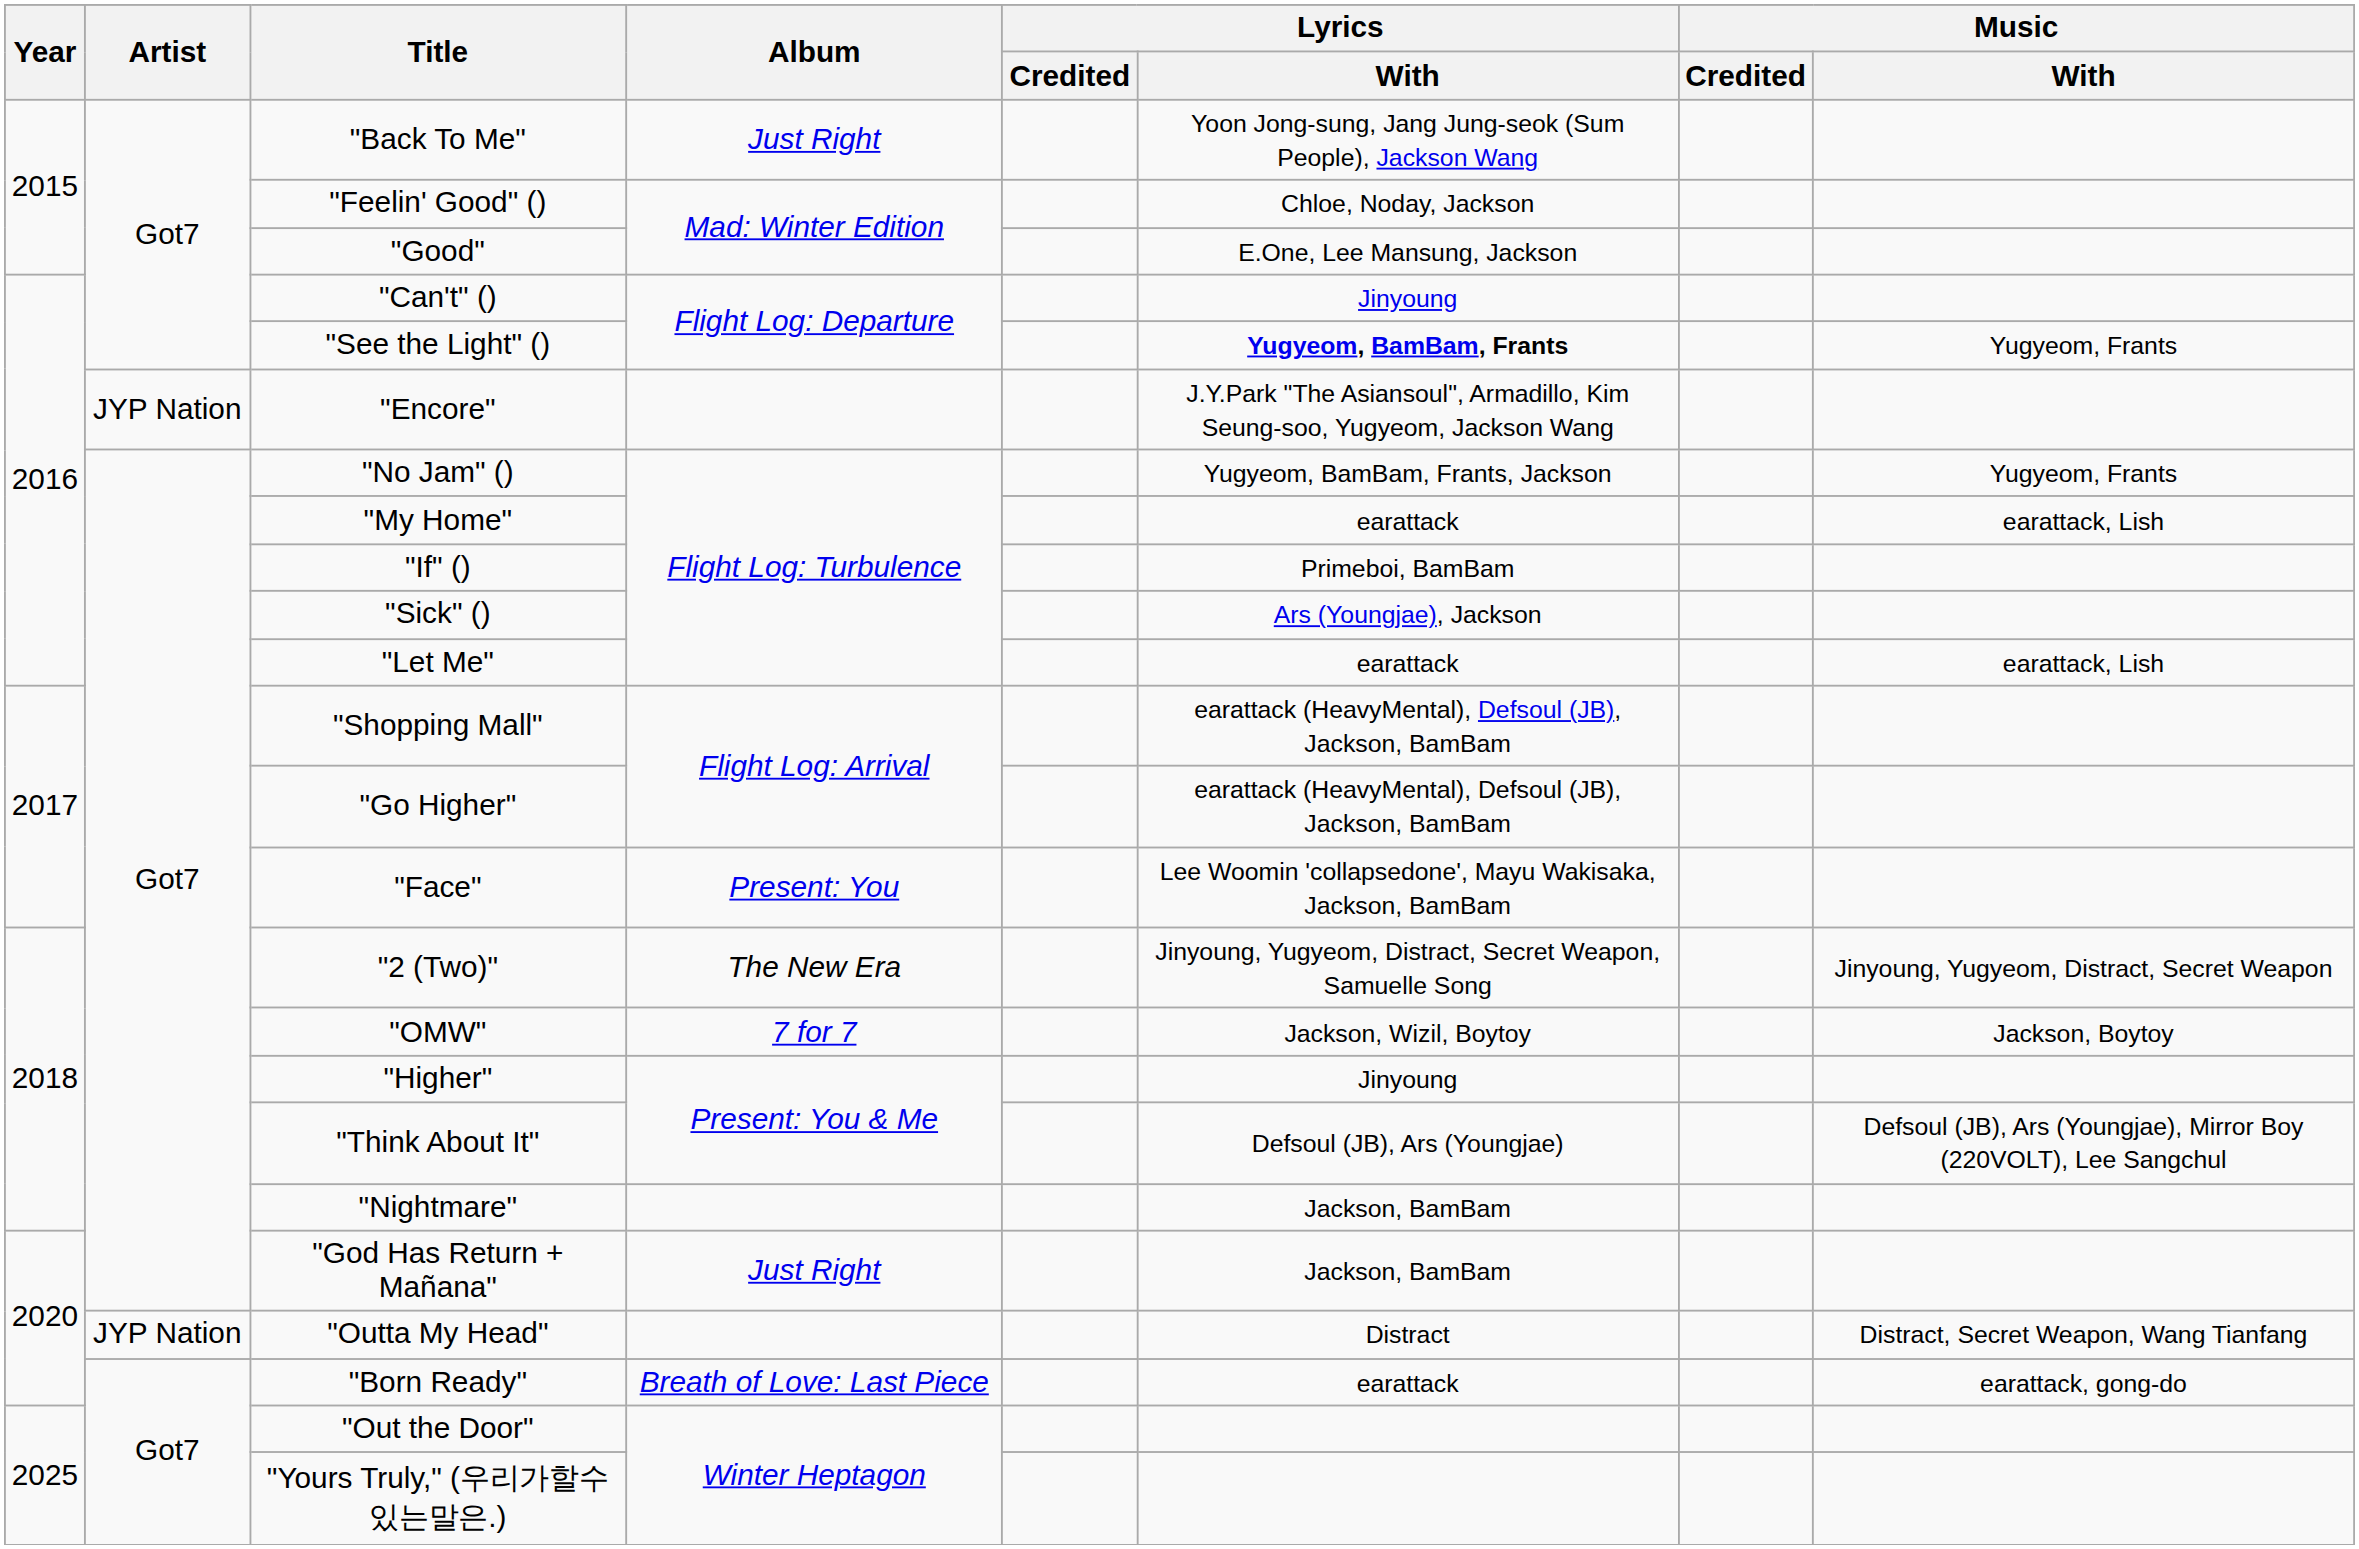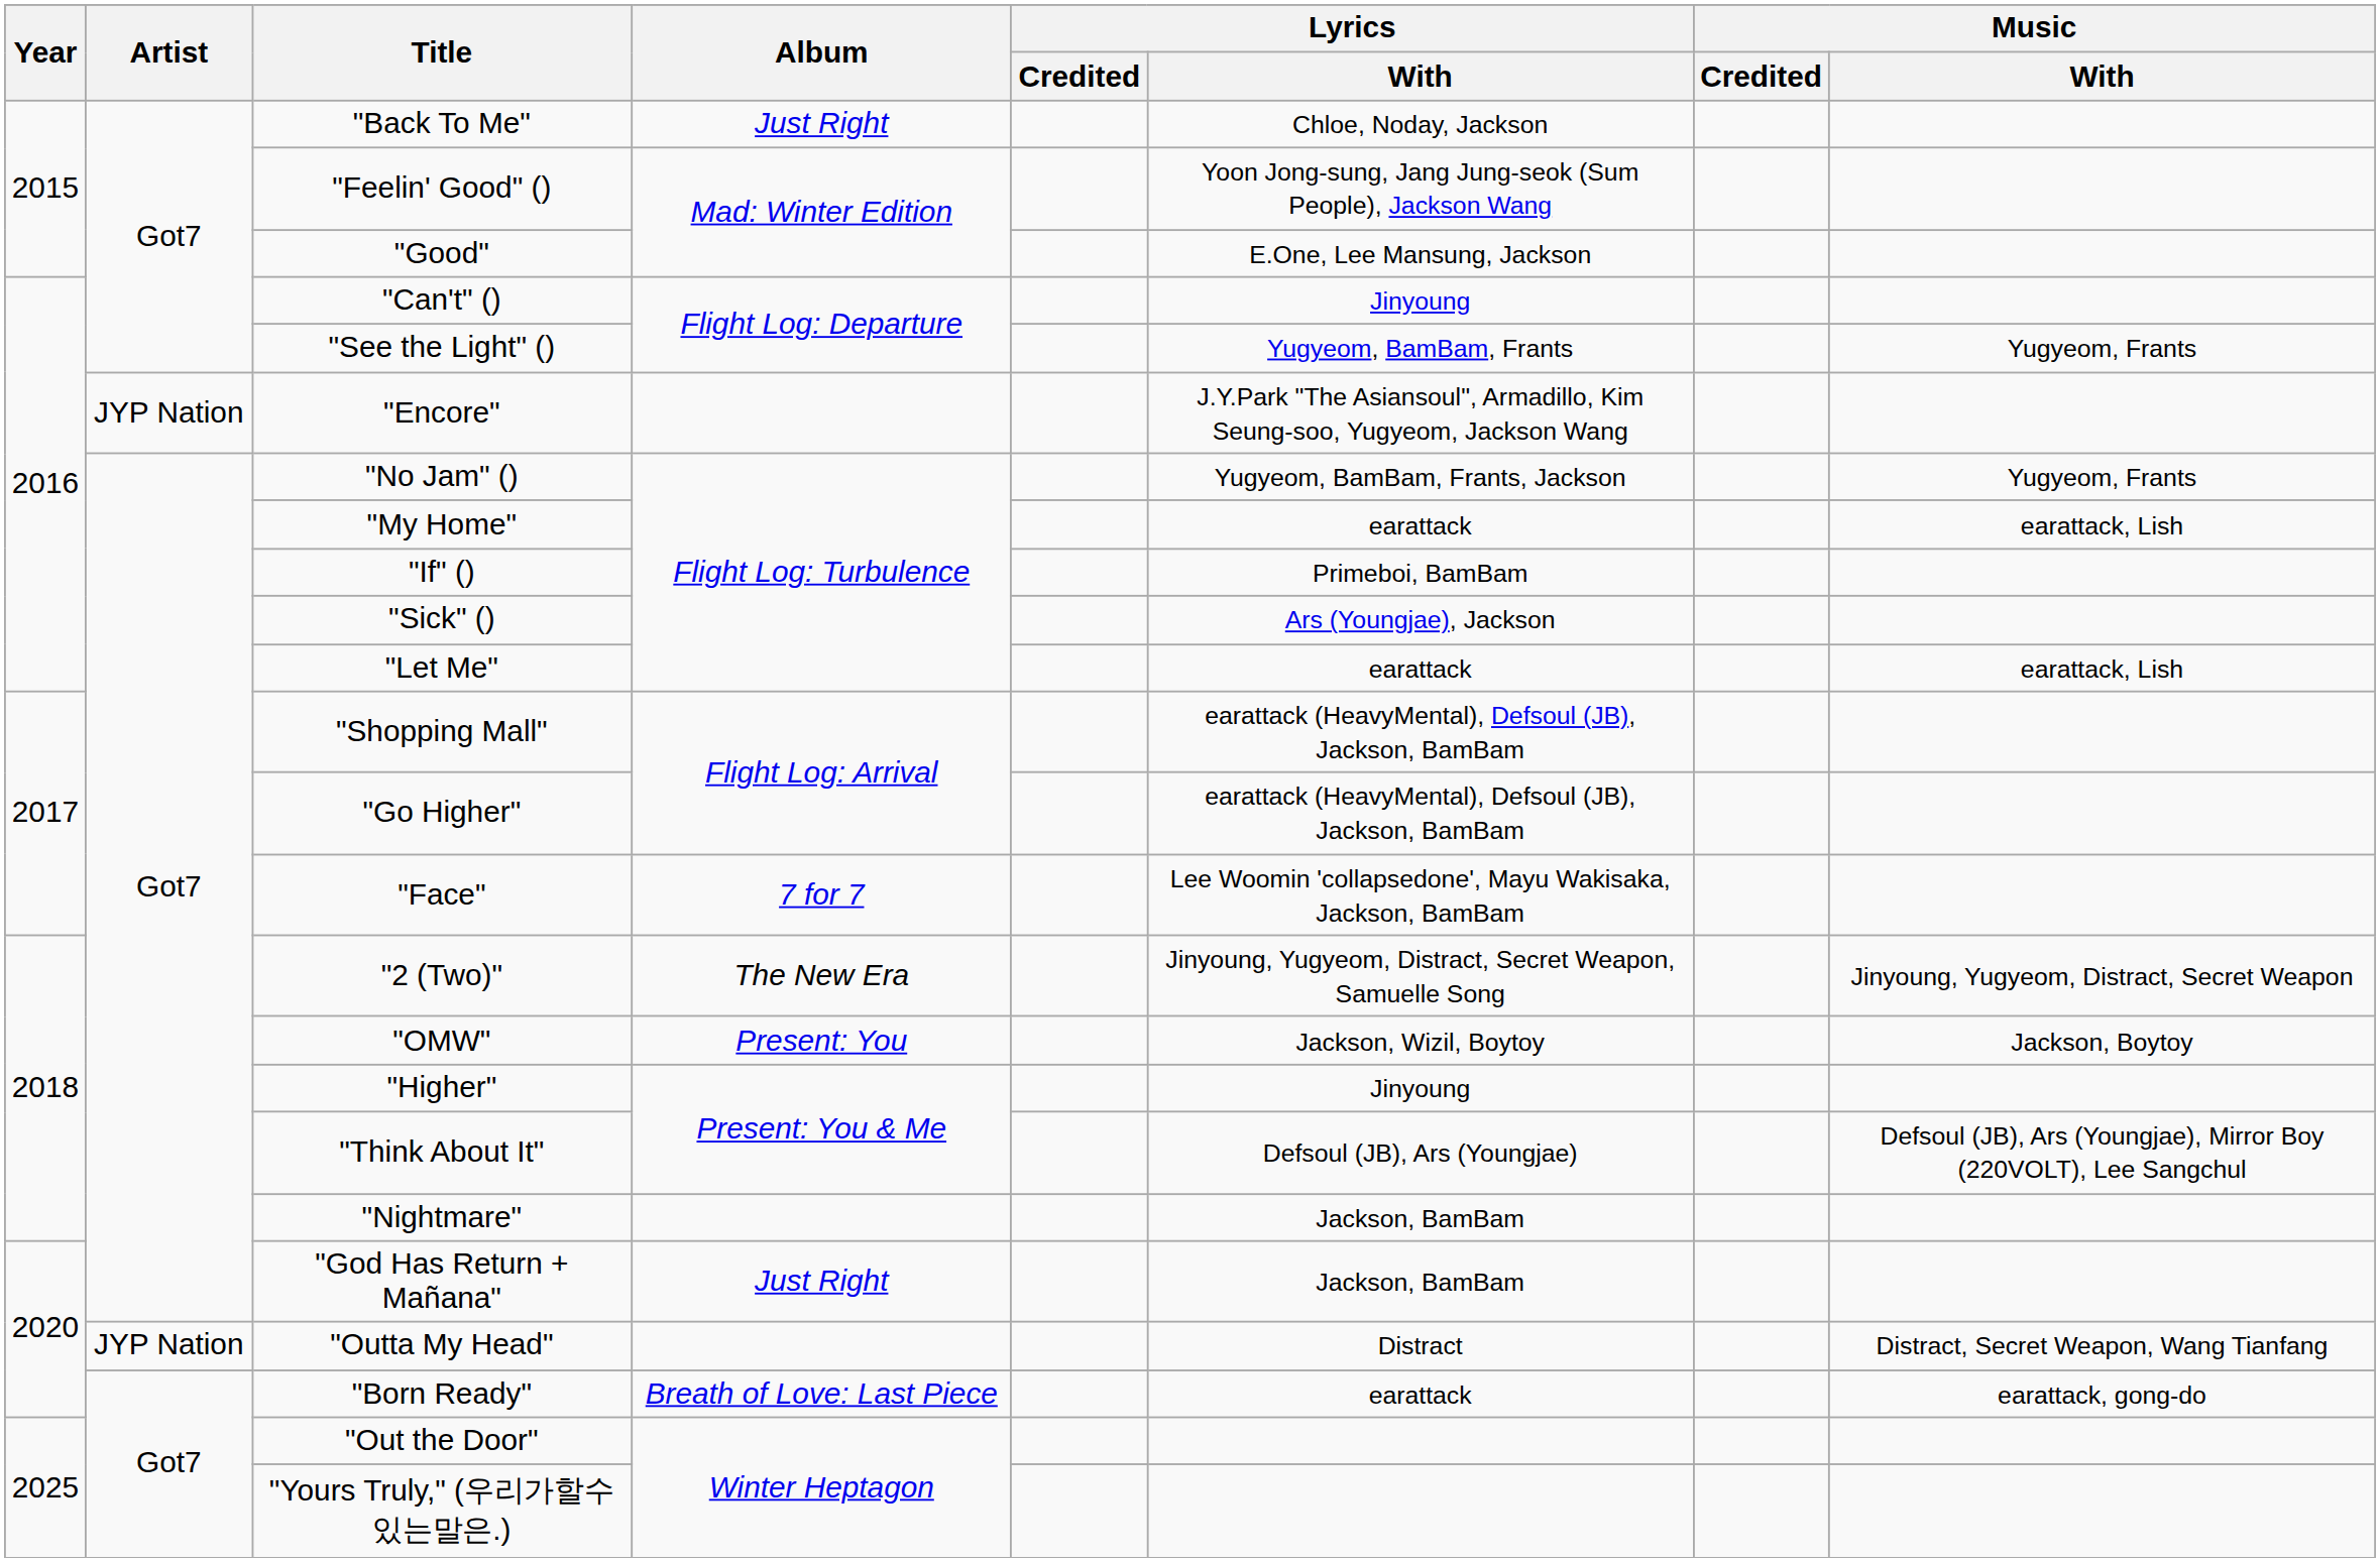 <table class="wikitable" style="text-align:center; width:100%;">
 <tr>
 <th rowspan="2" style="width:3%;">Year</th>
 <th rowspan="2" style="width:7%;">Artist</th>
 <th rowspan="2" style="width:16%;">Title</th>
 <th rowspan="2" style="width:16%;">Album</th>
 <th colspan="2" style="width:28%;">Lyrics</th>
 <th colspan="2" style="width:28%;">Music</th>
 </tr>
 <tr>
 <th style="width:5%;">Credited</th>
 <th style="width:23%;">With</th>
 <th style="width:5%;">Credited</th>
 <th style="width:23%;">With</th>
 </tr>
 <tr>
 <td rowspan="3">2015</td>
 <td rowspan="5">Got7</td>
 <td>"Back To Me"</td>
 <td><a href='#'><em>Just Right</em></a></td>
 <td></td>
-<td><small>Yoon Jong-sung, Jang Jung-seok (Sum People), <a href='#'>Jackson Wang</a></small></td>
+<td><small>Chloe, Noday, Jackson</small></td>
 <td></td>
 <td></td>
 </tr>
 <tr>
 <td>"Feelin' Good" ()</td>
 <td rowspan="2"><a href='#'><em>Mad: Winter Edition</em></a></td>
 <td></td>
-<td><small>Chloe, Noday, Jackson</small></td>
+<td><small>Yoon Jong-sung, Jang Jung-seok (Sum People), <a href='#'>Jackson Wang</a></small></td>
 <td></td>
 <td></td>
 </tr>
 <tr>
 <td>"Good"</td>
 <td></td>
 <td><small>E.One, Lee Mansung, Jackson</small></td>
 <td></td>
 <td></td>
 </tr>
 <tr>
 <td rowspan="8">2016</td>
 <td>"Can't" ()</td>
 <td rowspan="2"><em><a href='#'>Flight Log: Departure</a></em></td>
 <td></td>
 <td><a href='#'><small>Jinyoung</small></a></td>
 <td></td>
 <td></td>
 </tr>
 <tr>
 <td>"See the Light" ()</td>
 <td></td>
-<td><strong><small><a href='#'>Yugyeom</a>, <a href='#'>BamBam</a>, Frants</small></strong></td>
+<td><small><a href='#'>Yugyeom</a>, <a href='#'>BamBam</a>, Frants</small></td>
 <td></td>
 <td><small>Yugyeom, Frants</small></td>
 </tr>
 <tr>
 <td>JYP Nation</td>
 <td>"Encore"</td>
 <td></td>
 <td></td>
 <td><small>J.Y.Park "The Asiansoul", Armadillo, Kim Seung-soo, Yugyeom, Jackson Wang</small></td>
 <td></td>
 <td></td>
 </tr>
 <tr>
 <td rowspan="14">Got7</td>
 <td>"No Jam" ()</td>
 <td rowspan="5"><em><a href='#'>Flight Log: Turbulence</a></em></td>
 <td></td>
 <td><small>Yugyeom, BamBam, Frants, Jackson</small></td>
 <td></td>
 <td><small>Yugyeom, Frants</small></td>
 </tr>
 <tr>
 <td>"My Home"</td>
 <td></td>
 <td><small>earattack</small></td>
 <td></td>
 <td><small>earattack, Lish</small></td>
 </tr>
 <tr>
 <td>"If" ()</td>
 <td></td>
 <td><small>Primeboi, BamBam</small></td>
 <td></td>
 <td></td>
 </tr>
 <tr>
 <td>"Sick" ()</td>
 <td></td>
 <td><small><a href='#'>Ars (Youngjae)</a>, Jackson</small></td>
 <td></td>
 <td></td>
 </tr>
 <tr>
 <td>"Let Me"</td>
 <td></td>
 <td><small>earattack</small></td>
 <td></td>
 <td><small>earattack, Lish</small></td>
 </tr>
 <tr>
 <td rowspan="3">2017</td>
 <td>"Shopping Mall"</td>
 <td rowspan="2"><em><a href='#'>Flight Log: Arrival</a></em></td>
 <td></td>
 <td><small>earattack (HeavyMental), <a href='#'>Defsoul (JB)</a>, Jackson, BamBam</small></td>
 <td></td>
 <td></td>
 </tr>
 <tr>
 <td>"Go Higher"</td>
 <td></td>
 <td><small>earattack (HeavyMental), Defsoul (JB), Jackson, BamBam</small></td>
 <td></td>
 <td></td>
 </tr>
 <tr>
 <td>"Face"</td>
-<td><em><a href='#'>Present: You</a></em></td>
+<td><em><a href='#'>7 for 7</a></em></td>
 <td></td>
 <td><small>Lee Woomin 'collapsedone', Mayu Wakisaka, Jackson, BamBam</small></td>
 <td></td>
 <td></td>
 </tr>
 <tr>
 <td rowspan="5">2018</td>
 <td>"2 (Two)"</td>
 <td><em>The New Era</em></td>
 <td></td>
 <td><small>Jinyoung, Yugyeom, Distract, Secret Weapon, Samuelle Song</small></td>
 <td></td>
 <td><small>Jinyoung, Yugyeom, Distract, Secret Weapon</small></td>
 </tr>
 <tr>
 <td>"OMW"</td>
-<td><em><a href='#'>7 for 7</a></em></td>
+<td><em><a href='#'>Present: You</a></em></td>
 <td></td>
 <td><small>Jackson, Wizil, Boytoy</small></td>
 <td></td>
 <td><small>Jackson, Boytoy</small></td>
 </tr>
 <tr>
 <td>"Higher"</td>
 <td rowspan="2"><em><a href='#'>Present: You & Me</a></em></td>
 <td></td>
 <td><small>Jinyoung</small></td>
 <td></td>
 <td></td>
 </tr>
 <tr>
 <td>"Think About It"</td>
 <td></td>
 <td><small>Defsoul (JB), Ars (Youngjae)</small></td>
 <td></td>
 <td><small>Defsoul (JB), Ars (Youngjae), Mirror Boy (220VOLT), Lee Sangchul</small></td>
 </tr>
 <tr>
 <td>"Nightmare"</td>
 <td></td>
 <td></td>
 <td><small>Jackson, BamBam</small></td>
 <td></td>
 <td></td>
 </tr>
 <tr>
 <td rowspan="3">2020</td>
 <td>"God Has Return + Mañana"</td>
 <td><a href='#'><em>Just Right</em></a></td>
 <td></td>
 <td><small>Jackson, BamBam</small></td>
 <td></td>
 <td></td>
 </tr>
 <tr>
 <td>JYP Nation</td>
 <td>"Outta My Head"</td>
 <td></td>
 <td></td>
 <td><small>Distract</small></td>
 <td></td>
 <td><small>Distract, Secret Weapon, Wang Tianfang</small></td>
 </tr>
 <tr>
 <td rowspan=3>Got7</td>
 <td>"Born Ready"</td>
 <td><em><a href='#'>Breath of Love: Last Piece</a></em></td>
 <td></td>
 <td><small>earattack</small></td>
 <td></td>
 <td><small>earattack, gong-do</small></td>
 </tr>
 <tr>
 <td rowspan=2>2025</td>
 <td>"Out the Door"</td>
 <td rowspan=2><em><a href='#'>Winter Heptagon</a></em></td>
 <td></td>
 <td></td>
 <td></td>
 <td></td>
 </tr>
 <tr>
 <td>"Yours Truly," (우리가할수있는말은.)</td>
 <td></td>
 <td></td>
 <td></td>
 <td></td>
 </tr>
 <tr>
 </tr>
 </table>
